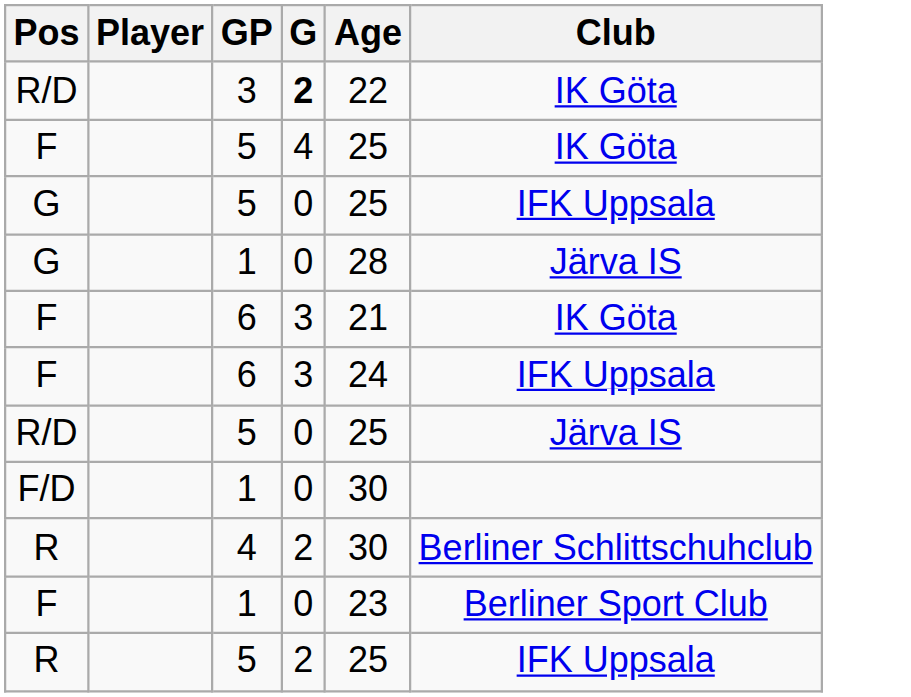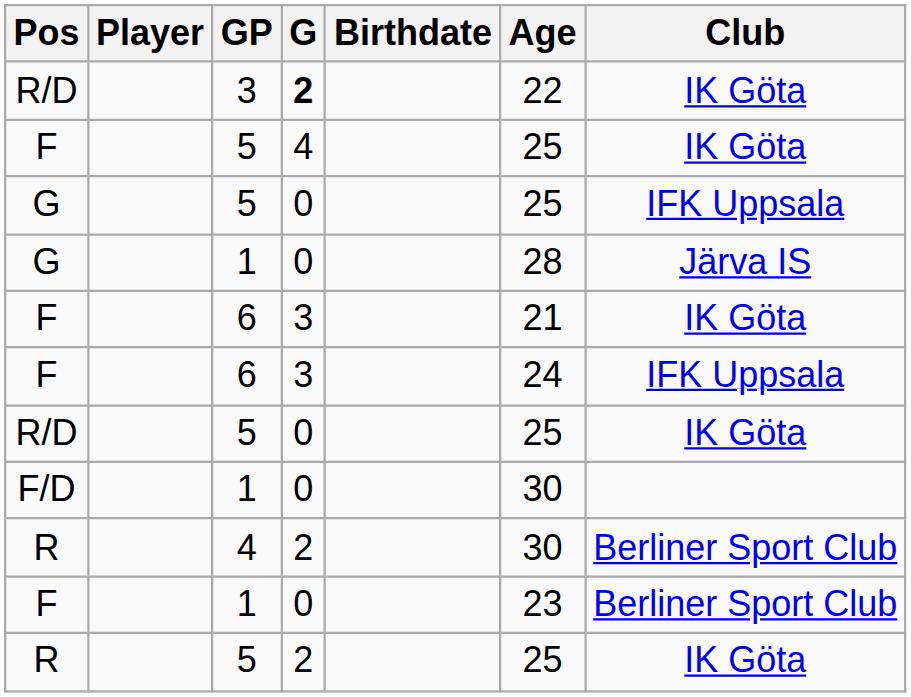 <table width=auto class="wikitable sortable" style="text-align:center;">
 <tr>
 <th>Pos</th>
 <th>Player</th>
 <th>GP</th>
 <th>G</th>
+<th>Birthdate</th>
 <th>Age</th>
 <th>Club</th>
 </tr>
 <tr>
 <td>R/D</td>
 <td align="left"></td>
 <td>3</td>
 <td><strong>2</strong></td>
+<td align="right"></td>
 <td>22</td>
 <td><a href='#'>IK Göta</a></td>
 </tr>
 <tr>
 <td>F</td>
 <td align="left"></td>
 <td>5</td>
 <td>4</td>
+<td align="right"></td>
 <td>25</td>
 <td><a href='#'>IK Göta</a></td>
 </tr>
 <tr>
 <td>G</td>
 <td align="left"></td>
 <td>5</td>
 <td>0</td>
+<td align="right"></td>
 <td>25</td>
 <td><a href='#'>IFK Uppsala</a></td>
 </tr>
 <tr>
 <td>G</td>
 <td align="left"></td>
 <td>1</td>
 <td>0</td>
+<td align="right"></td>
 <td>28</td>
 <td><a href='#'>Järva IS</a></td>
 </tr>
 <tr>
 <td>F</td>
 <td align="left"></td>
 <td>6</td>
 <td>3</td>
+<td align="right"></td>
 <td>21</td>
 <td><a href='#'>IK Göta</a></td>
 </tr>
 <tr>
 <td>F</td>
 <td align="left"></td>
 <td>6</td>
 <td>3</td>
+<td align="right"></td>
 <td>24</td>
 <td><a href='#'>IFK Uppsala</a></td>
 </tr>
 <tr>
 <td>R/D</td>
 <td align="left"></td>
 <td>5</td>
 <td>0</td>
+<td align="right"></td>
 <td>25</td>
-<td><a href='#'>Järva IS</a></td>
+<td><a href='#'>IK Göta</a></td>
 </tr>
 <tr>
 <td>F/D</td>
 <td align="left"></td>
 <td>1</td>
 <td>0</td>
+<td align="right"></td>
 <td>30</td>
 <td></td>
 </tr>
 <tr>
 <td>R</td>
 <td align="left"></td>
 <td>4</td>
 <td>2</td>
+<td align="right"></td>
 <td>30</td>
-<td><a href='#'>Berliner Schlittschuhclub</a></td>
+<td><a href='#'>Berliner Sport Club</a></td>
 </tr>
 <tr>
 <td>F</td>
 <td align="left"></td>
 <td>1</td>
 <td>0</td>
+<td align="right"></td>
 <td>23</td>
 <td><a href='#'>Berliner Sport Club</a></td>
 </tr>
 <tr>
 <td>R</td>
 <td align="left"></td>
 <td>5</td>
 <td>2</td>
+<td align="right"></td>
 <td>25</td>
-<td><a href='#'>IFK Uppsala</a></td>
+<td><a href='#'>IK Göta</a></td>
 </tr>
 </table>
